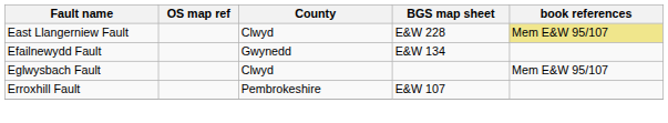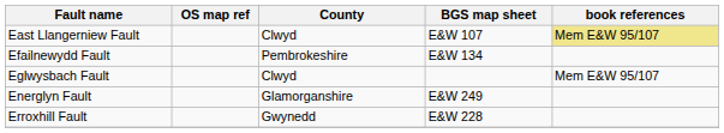 <table class="wikitable">
 <tr>
 <th width="200pt">Fault name</th>
 <th width="100pt">OS map ref</th>
 <th width="200pt">County</th>
 <th width="150pt">BGS map sheet</th>
 <th width="200pt">book references</th>
 </tr>
 <tr>
 <td>East Llangerniew Fault</td>
 <td></td>
 <td>Clwyd</td>
-<td>E&W 228</td>
+<td>E&W 107</td>
 <td style="background: khaki;">Mem E&W 95/107</td>
 </tr>
 <tr>
 <td>Efailnewydd Fault</td>
 <td></td>
-<td>Gwynedd</td>
+<td>Pembrokeshire</td>
 <td>E&W 134</td>
 <td></td>
 </tr>
 <tr>
 <td>Eglwysbach Fault</td>
 <td></td>
 <td>Clwyd</td>
 <td></td>
 <td>Mem E&W 95/107</td>
 </tr>
 <tr>
+<td>Energlyn Fault</td>
+<td></td>
+<td>Glamorganshire</td>
+<td>E&W 249</td>
+<td></td>
+</tr>
+<tr>
 <td>Erroxhill Fault</td>
 <td></td>
-<td>Pembrokeshire</td>
-<td>E&W 107</td>
+<td>Gwynedd</td>
+<td>E&W 228</td>
 <td></td>
 </tr>
 <tr>
 </tr>
 </table>
